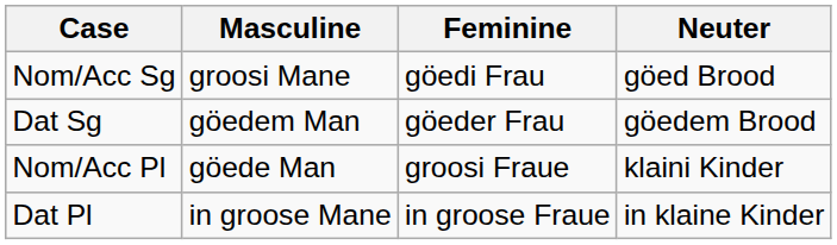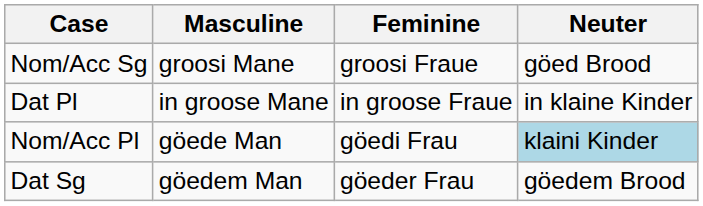 <table class="wikitable" border="1">
 <tr>
 <th>Case</th>
 <th>Masculine</th>
 <th>Feminine</th>
 <th>Neuter</th>
 </tr>
 <tr>
 <td>Nom/Acc Sg</td>
 <td>groosi Mane</td>
+<td>groosi Fraue</td>
+<td>göed Brood</td>
+</tr>
+<tr>
+<td>Dat Pl</td>
+<td>in groose Mane</td>
+<td>in groose Fraue</td>
+<td>in klaine Kinder</td>
+</tr>
+<tr>
+<td>Nom/Acc Pl</td>
+<td>göede Man</td>
 <td>göedi Frau</td>
-<td>göed Brood</td>
+<td style="background: lightblue;">klaini Kinder</td>
 </tr>
 <tr>
 <td>Dat Sg</td>
 <td>göedem Man</td>
 <td>göeder Frau</td>
 <td>göedem Brood</td>
 </tr>
-<tr>
-<td>Nom/Acc Pl</td>
-<td>göede Man</td>
-<td>groosi Fraue</td>
-<td>klaini Kinder</td>
-</tr>
-<tr>
-<td>Dat Pl</td>
-<td>in groose Mane</td>
-<td>in groose Fraue</td>
-<td>in klaine Kinder</td>
-</tr>
 </table>
